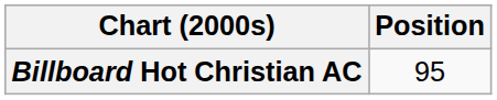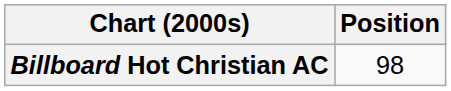 <table class="wikitable plainrowheaders sortable" style="text-align:center;">
 <tr>
 <th scope="col">Chart (2000s)</th>
 <th scope="col">Position</th>
 </tr>
 <tr>
 <th scope="row"><em>Billboard</em> Hot Christian AC</th>
-<td align="center">95</td>
+<td align="center">98</td>
 </tr>
 </table>
